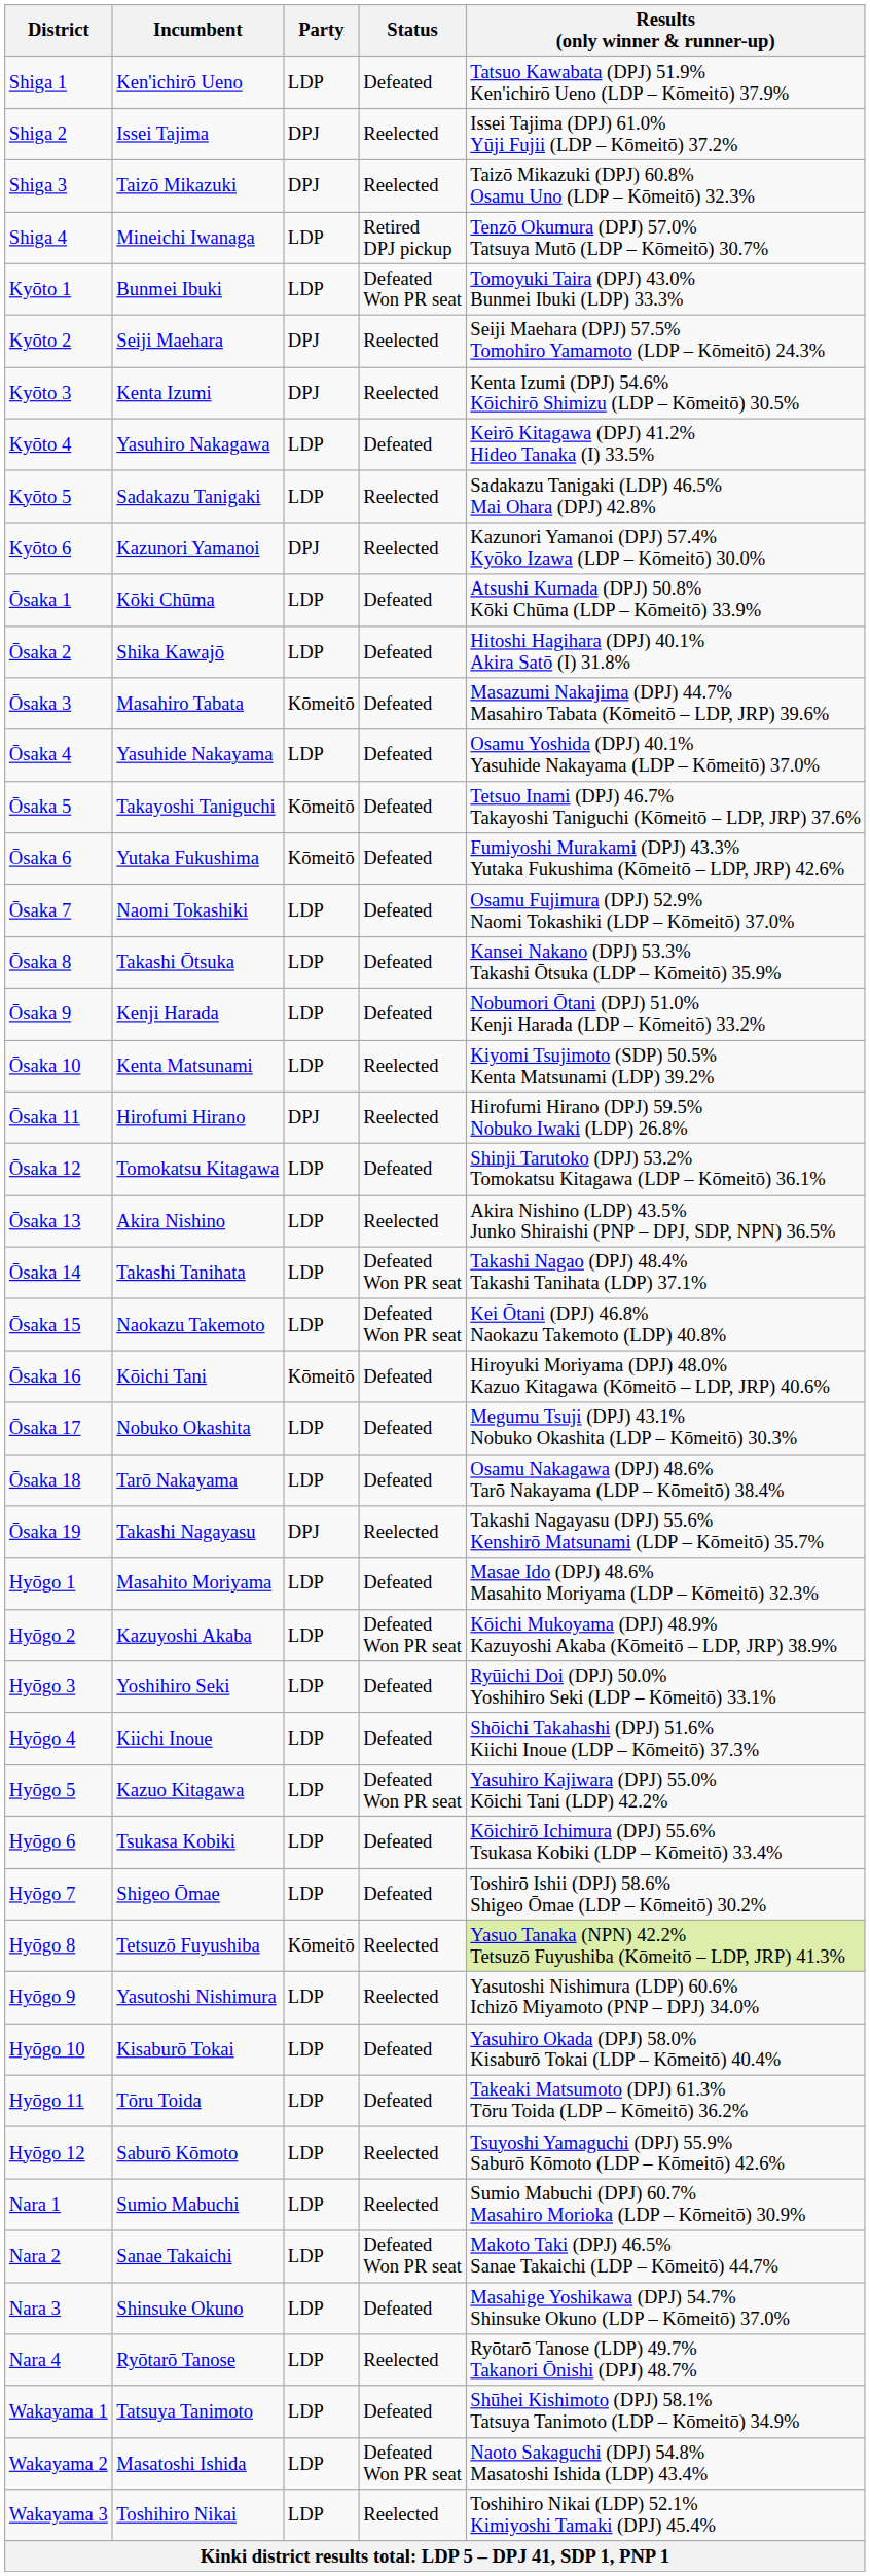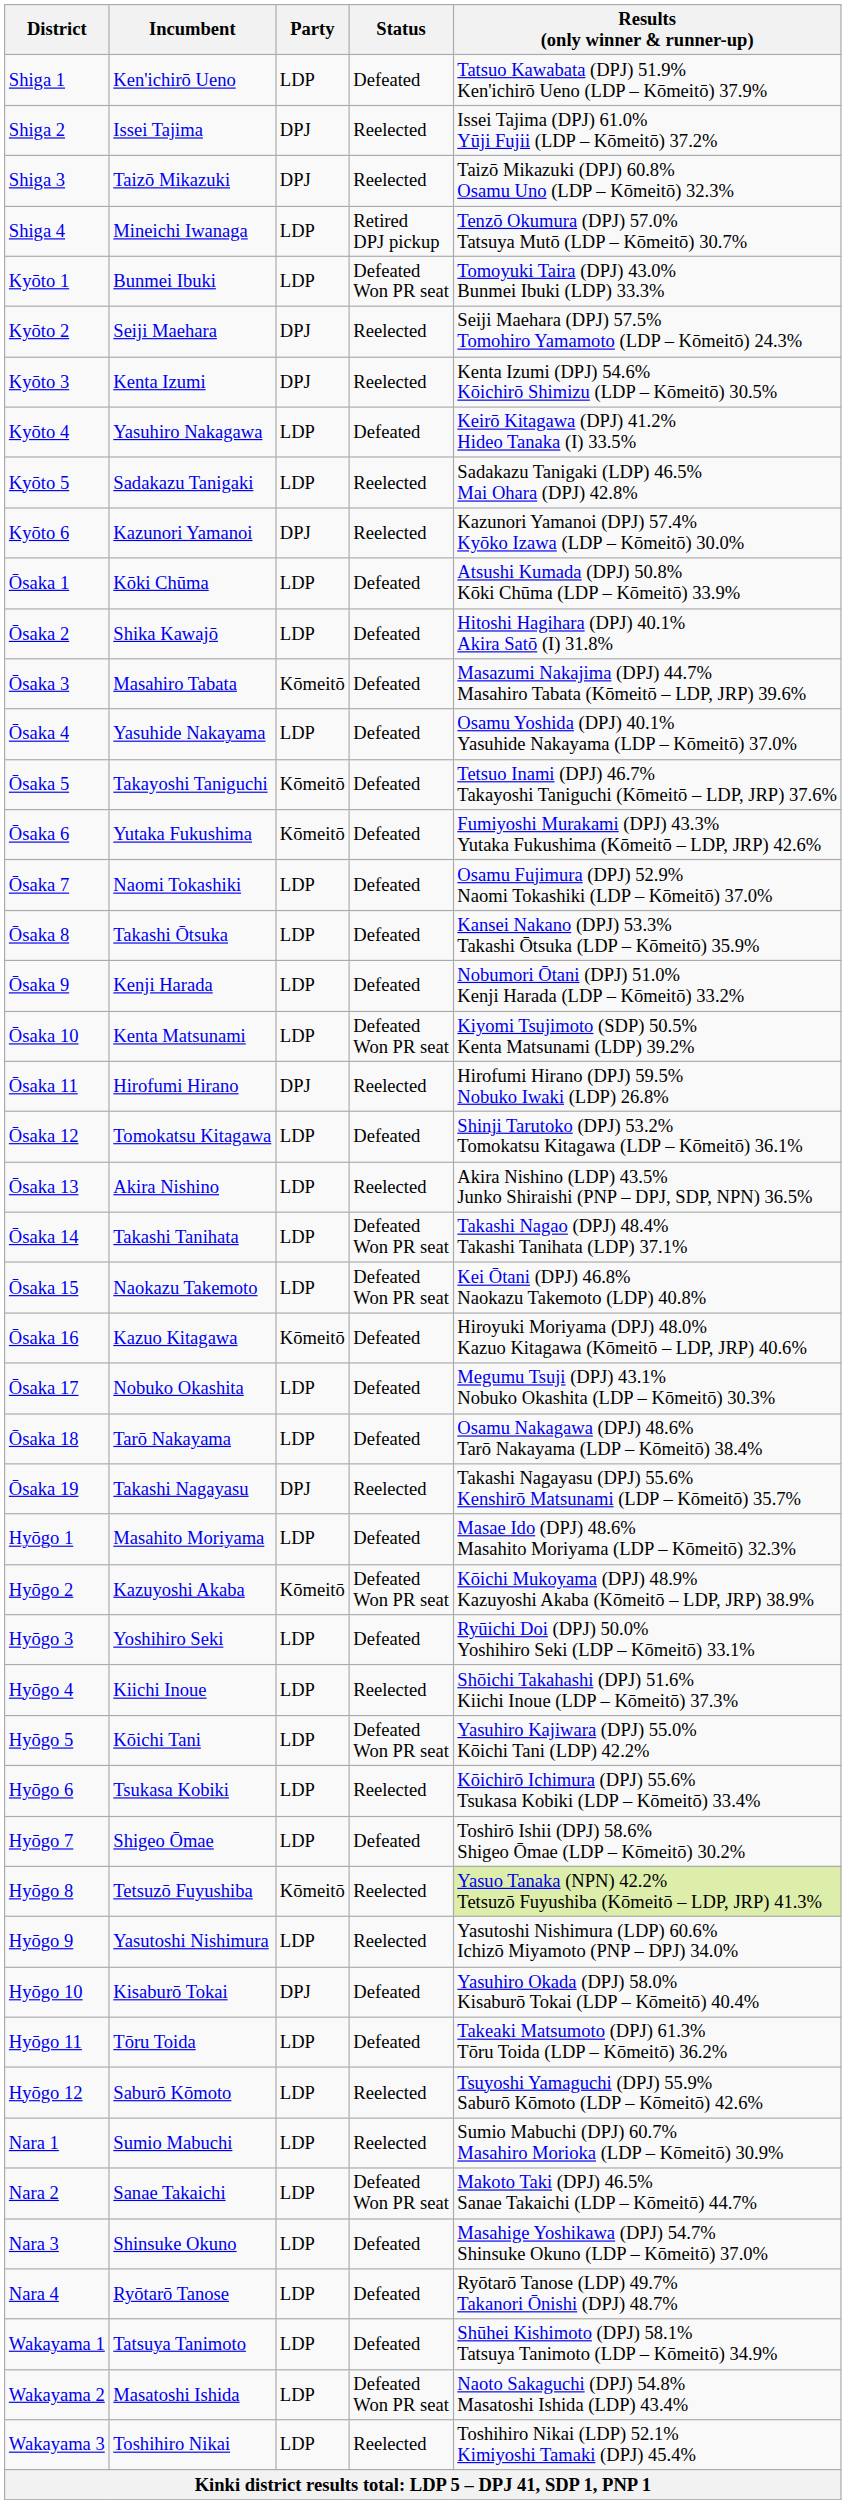 <table class="wikitable">
 <tr>
 <th>District</th>
 <th>Incumbent</th>
 <th>Party</th>
 <th>Status</th>
 <th>Results<br>(only winner & runner-up)</th>
 </tr>
 <tr>
 <td><a href='#'>Shiga 1</a></td>
 <td><a href='#'>Ken'ichirō Ueno</a></td>
 <td>LDP</td>
 <td>Defeated</td>
 <td><a href='#'>Tatsuo Kawabata</a> (DPJ) 51.9%<br>Ken'ichirō Ueno (LDP – Kōmeitō) 37.9%</td>
 </tr>
 <tr>
 <td><a href='#'>Shiga 2</a></td>
 <td><a href='#'>Issei Tajima</a></td>
 <td>DPJ</td>
 <td>Reelected</td>
 <td>Issei Tajima (DPJ) 61.0%<br><a href='#'>Yūji Fujii</a> (LDP – Kōmeitō) 37.2%</td>
 </tr>
 <tr>
 <td><a href='#'>Shiga 3</a></td>
 <td><a href='#'>Taizō Mikazuki</a></td>
 <td>DPJ</td>
 <td>Reelected</td>
 <td>Taizō Mikazuki (DPJ) 60.8%<br><a href='#'>Osamu Uno</a> (LDP – Kōmeitō) 32.3%</td>
 </tr>
 <tr>
 <td><a href='#'>Shiga 4</a></td>
 <td><a href='#'>Mineichi Iwanaga</a></td>
 <td>LDP</td>
 <td>Retired<br>DPJ pickup</td>
 <td><a href='#'>Tenzō Okumura</a> (DPJ) 57.0%<br>Tatsuya Mutō (LDP – Kōmeitō) 30.7%</td>
 </tr>
 <tr>
 <td><a href='#'>Kyōto 1</a></td>
 <td><a href='#'>Bunmei Ibuki</a></td>
 <td>LDP</td>
 <td>Defeated<br>Won PR seat</td>
 <td><a href='#'>Tomoyuki Taira</a> (DPJ) 43.0%<br>Bunmei Ibuki (LDP) 33.3%</td>
 </tr>
 <tr>
 <td><a href='#'>Kyōto 2</a></td>
 <td><a href='#'>Seiji Maehara</a></td>
 <td>DPJ</td>
 <td>Reelected</td>
 <td>Seiji Maehara (DPJ) 57.5%<br><a href='#'>Tomohiro Yamamoto</a> (LDP – Kōmeitō) 24.3%</td>
 </tr>
 <tr>
 <td><a href='#'>Kyōto 3</a></td>
 <td><a href='#'>Kenta Izumi</a></td>
 <td>DPJ</td>
 <td>Reelected</td>
 <td>Kenta Izumi (DPJ) 54.6%<br><a href='#'>Kōichirō Shimizu</a> (LDP – Kōmeitō) 30.5%</td>
 </tr>
 <tr>
 <td><a href='#'>Kyōto 4</a></td>
 <td><a href='#'>Yasuhiro Nakagawa</a></td>
 <td>LDP</td>
 <td>Defeated</td>
 <td><a href='#'>Keirō Kitagawa</a> (DPJ) 41.2%<br><a href='#'>Hideo Tanaka</a> (I) 33.5%</td>
 </tr>
 <tr>
 <td><a href='#'>Kyōto 5</a></td>
 <td><a href='#'>Sadakazu Tanigaki</a></td>
 <td>LDP</td>
 <td>Reelected</td>
 <td>Sadakazu Tanigaki (LDP) 46.5%<br><a href='#'>Mai Ohara</a> (DPJ) 42.8%</td>
 </tr>
 <tr>
 <td><a href='#'>Kyōto 6</a></td>
 <td><a href='#'>Kazunori Yamanoi</a></td>
 <td>DPJ</td>
 <td>Reelected</td>
 <td>Kazunori Yamanoi (DPJ) 57.4%<br><a href='#'>Kyōko Izawa</a> (LDP – Kōmeitō) 30.0%</td>
 </tr>
 <tr>
 <td><a href='#'>Ōsaka 1</a></td>
 <td><a href='#'>Kōki Chūma</a></td>
 <td>LDP</td>
 <td>Defeated</td>
 <td><a href='#'>Atsushi Kumada</a> (DPJ) 50.8%<br>Kōki Chūma (LDP – Kōmeitō) 33.9%</td>
 </tr>
 <tr>
 <td><a href='#'>Ōsaka 2</a></td>
 <td><a href='#'>Shika Kawajō</a></td>
 <td>LDP</td>
 <td>Defeated</td>
 <td><a href='#'>Hitoshi Hagihara</a> (DPJ) 40.1%<br><a href='#'>Akira Satō</a> (I) 31.8%</td>
 </tr>
 <tr>
 <td><a href='#'>Ōsaka 3</a></td>
 <td><a href='#'>Masahiro Tabata</a></td>
 <td>Kōmeitō</td>
 <td>Defeated</td>
 <td><a href='#'>Masazumi Nakajima</a> (DPJ) 44.7%<br>Masahiro Tabata (Kōmeitō – LDP, JRP) 39.6%</td>
 </tr>
 <tr>
 <td><a href='#'>Ōsaka 4</a></td>
 <td><a href='#'>Yasuhide Nakayama</a></td>
 <td>LDP</td>
 <td>Defeated</td>
 <td><a href='#'>Osamu Yoshida</a> (DPJ) 40.1%<br>Yasuhide Nakayama (LDP – Kōmeitō) 37.0%</td>
 </tr>
 <tr>
 <td><a href='#'>Ōsaka 5</a></td>
 <td><a href='#'>Takayoshi Taniguchi</a></td>
 <td>Kōmeitō</td>
 <td>Defeated</td>
 <td><a href='#'>Tetsuo Inami</a> (DPJ) 46.7%<br>Takayoshi Taniguchi (Kōmeitō – LDP, JRP) 37.6%</td>
 </tr>
 <tr>
 <td><a href='#'>Ōsaka 6</a></td>
 <td><a href='#'>Yutaka Fukushima</a></td>
 <td>Kōmeitō</td>
 <td>Defeated</td>
 <td><a href='#'>Fumiyoshi Murakami</a> (DPJ) 43.3%<br>Yutaka Fukushima (Kōmeitō – LDP, JRP) 42.6%</td>
 </tr>
 <tr>
 <td><a href='#'>Ōsaka 7</a></td>
 <td><a href='#'>Naomi Tokashiki</a></td>
 <td>LDP</td>
 <td>Defeated</td>
 <td><a href='#'>Osamu Fujimura</a> (DPJ) 52.9%<br>Naomi Tokashiki (LDP – Kōmeitō) 37.0%</td>
 </tr>
 <tr>
 <td><a href='#'>Ōsaka 8</a></td>
 <td><a href='#'>Takashi Ōtsuka</a></td>
 <td>LDP</td>
 <td>Defeated</td>
 <td><a href='#'>Kansei Nakano</a> (DPJ) 53.3%<br>Takashi Ōtsuka (LDP – Kōmeitō) 35.9%</td>
 </tr>
 <tr>
 <td><a href='#'>Ōsaka 9</a></td>
 <td><a href='#'>Kenji Harada</a></td>
 <td>LDP</td>
 <td>Defeated</td>
 <td><a href='#'>Nobumori Ōtani</a> (DPJ) 51.0%<br>Kenji Harada (LDP – Kōmeitō) 33.2%</td>
 </tr>
 <tr>
 <td><a href='#'>Ōsaka 10</a></td>
 <td><a href='#'>Kenta Matsunami</a></td>
 <td>LDP</td>
-<td>Reelected</td>
+<td>Defeated<br>Won PR seat</td>
 <td><a href='#'>Kiyomi Tsujimoto</a> (SDP) 50.5%<br>Kenta Matsunami (LDP) 39.2%</td>
 </tr>
 <tr>
 <td><a href='#'>Ōsaka 11</a></td>
 <td><a href='#'>Hirofumi Hirano</a></td>
 <td>DPJ</td>
 <td>Reelected</td>
 <td>Hirofumi Hirano (DPJ) 59.5%<br><a href='#'>Nobuko Iwaki</a> (LDP) 26.8%</td>
 </tr>
 <tr>
 <td><a href='#'>Ōsaka 12</a></td>
 <td><a href='#'>Tomokatsu Kitagawa</a></td>
 <td>LDP</td>
 <td>Defeated</td>
 <td><a href='#'>Shinji Tarutoko</a> (DPJ) 53.2%<br>Tomokatsu Kitagawa (LDP – Kōmeitō) 36.1%</td>
 </tr>
 <tr>
 <td><a href='#'>Ōsaka 13</a></td>
 <td><a href='#'>Akira Nishino</a></td>
 <td>LDP</td>
 <td>Reelected</td>
 <td>Akira Nishino (LDP) 43.5%<br>Junko Shiraishi (PNP – DPJ, SDP, NPN) 36.5%</td>
 </tr>
 <tr>
 <td><a href='#'>Ōsaka 14</a></td>
 <td><a href='#'>Takashi Tanihata</a></td>
 <td>LDP</td>
 <td>Defeated<br>Won PR seat</td>
 <td><a href='#'>Takashi Nagao</a> (DPJ) 48.4%<br>Takashi Tanihata (LDP) 37.1%</td>
 </tr>
 <tr>
 <td><a href='#'>Ōsaka 15</a></td>
 <td><a href='#'>Naokazu Takemoto</a></td>
 <td>LDP</td>
 <td>Defeated<br>Won PR seat</td>
 <td><a href='#'>Kei Ōtani</a> (DPJ) 46.8%<br>Naokazu Takemoto (LDP) 40.8%</td>
 </tr>
 <tr>
 <td><a href='#'>Ōsaka 16</a></td>
-<td><a href='#'>Kōichi Tani</a></td>
+<td><a href='#'>Kazuo Kitagawa</a></td>
 <td>Kōmeitō</td>
 <td>Defeated</td>
 <td>Hiroyuki Moriyama (DPJ) 48.0%<br>Kazuo Kitagawa (Kōmeitō – LDP, JRP) 40.6%</td>
 </tr>
 <tr>
 <td><a href='#'>Ōsaka 17</a></td>
 <td><a href='#'>Nobuko Okashita</a></td>
 <td>LDP</td>
 <td>Defeated</td>
 <td><a href='#'>Megumu Tsuji</a> (DPJ) 43.1%<br>Nobuko Okashita (LDP – Kōmeitō) 30.3%</td>
 </tr>
 <tr>
 <td><a href='#'>Ōsaka 18</a></td>
 <td><a href='#'>Tarō Nakayama</a></td>
 <td>LDP</td>
 <td>Defeated</td>
 <td><a href='#'>Osamu Nakagawa</a> (DPJ) 48.6%<br>Tarō Nakayama (LDP – Kōmeitō) 38.4%</td>
 </tr>
 <tr>
 <td><a href='#'>Ōsaka 19</a></td>
 <td><a href='#'>Takashi Nagayasu</a></td>
 <td>DPJ</td>
 <td>Reelected</td>
 <td>Takashi Nagayasu (DPJ) 55.6%<br><a href='#'>Kenshirō Matsunami</a> (LDP – Kōmeitō) 35.7%</td>
 </tr>
 <tr>
 <td><a href='#'>Hyōgo 1</a></td>
 <td><a href='#'>Masahito Moriyama</a></td>
 <td>LDP</td>
 <td>Defeated</td>
 <td><a href='#'>Masae Ido</a> (DPJ) 48.6%<br>Masahito Moriyama (LDP – Kōmeitō) 32.3%</td>
 </tr>
 <tr>
 <td><a href='#'>Hyōgo 2</a></td>
 <td><a href='#'>Kazuyoshi Akaba</a></td>
-<td>LDP</td>
+<td>Kōmeitō</td>
 <td>Defeated<br>Won PR seat</td>
 <td><a href='#'>Kōichi Mukoyama</a> (DPJ) 48.9%<br>Kazuyoshi Akaba (Kōmeitō – LDP, JRP) 38.9%</td>
 </tr>
 <tr>
 <td><a href='#'>Hyōgo 3</a></td>
 <td><a href='#'>Yoshihiro Seki</a></td>
 <td>LDP</td>
 <td>Defeated</td>
 <td><a href='#'>Ryūichi Doi</a> (DPJ) 50.0%<br>Yoshihiro Seki (LDP – Kōmeitō) 33.1%</td>
 </tr>
 <tr>
 <td><a href='#'>Hyōgo 4</a></td>
 <td><a href='#'>Kiichi Inoue</a></td>
 <td>LDP</td>
-<td>Defeated</td>
+<td>Reelected</td>
 <td><a href='#'>Shōichi Takahashi</a> (DPJ) 51.6%<br>Kiichi Inoue (LDP – Kōmeitō) 37.3%</td>
 </tr>
 <tr>
 <td><a href='#'>Hyōgo 5</a></td>
-<td><a href='#'>Kazuo Kitagawa</a></td>
+<td><a href='#'>Kōichi Tani</a></td>
 <td>LDP</td>
 <td>Defeated<br>Won PR seat</td>
 <td><a href='#'>Yasuhiro Kajiwara</a> (DPJ) 55.0%<br>Kōichi Tani (LDP) 42.2%</td>
 </tr>
 <tr>
 <td><a href='#'>Hyōgo 6</a></td>
 <td><a href='#'>Tsukasa Kobiki</a></td>
 <td>LDP</td>
-<td>Defeated</td>
+<td>Reelected</td>
 <td><a href='#'>Kōichirō Ichimura</a> (DPJ) 55.6%<br>Tsukasa Kobiki (LDP – Kōmeitō) 33.4%</td>
 </tr>
 <tr>
 <td><a href='#'>Hyōgo 7</a></td>
 <td><a href='#'>Shigeo Ōmae</a></td>
 <td>LDP</td>
 <td>Defeated</td>
 <td>Toshirō Ishii (DPJ) 58.6%<br>Shigeo Ōmae (LDP – Kōmeitō) 30.2%</td>
 </tr>
 <tr>
 <td><a href='#'>Hyōgo 8</a></td>
 <td><a href='#'>Tetsuzō Fuyushiba</a></td>
 <td>Kōmeitō</td>
 <td>Reelected</td>
 <td style="background:#dea;"><a href='#'>Yasuo Tanaka</a> (NPN) 42.2%<br>Tetsuzō Fuyushiba (Kōmeitō – LDP, JRP) 41.3%</td>
 </tr>
 <tr>
 <td><a href='#'>Hyōgo 9</a></td>
 <td><a href='#'>Yasutoshi Nishimura</a></td>
 <td>LDP</td>
 <td>Reelected</td>
 <td>Yasutoshi Nishimura (LDP) 60.6%<br>Ichizō Miyamoto (PNP – DPJ) 34.0%</td>
 </tr>
 <tr>
 <td><a href='#'>Hyōgo 10</a></td>
 <td><a href='#'>Kisaburō Tokai</a></td>
-<td>LDP</td>
+<td>DPJ</td>
 <td>Defeated</td>
 <td><a href='#'>Yasuhiro Okada</a> (DPJ) 58.0%<br>Kisaburō Tokai (LDP – Kōmeitō) 40.4%</td>
 </tr>
 <tr>
 <td><a href='#'>Hyōgo 11</a></td>
 <td><a href='#'>Tōru Toida</a></td>
 <td>LDP</td>
 <td>Defeated</td>
 <td><a href='#'>Takeaki Matsumoto</a> (DPJ) 61.3%<br>Tōru Toida (LDP – Kōmeitō) 36.2%</td>
 </tr>
 <tr>
 <td><a href='#'>Hyōgo 12</a></td>
 <td><a href='#'>Saburō Kōmoto</a></td>
 <td>LDP</td>
 <td>Reelected</td>
 <td><a href='#'>Tsuyoshi Yamaguchi</a> (DPJ) 55.9%<br>Saburō Kōmoto (LDP – Kōmeitō) 42.6%</td>
 </tr>
 <tr>
 <td><a href='#'>Nara 1</a></td>
 <td><a href='#'>Sumio Mabuchi</a></td>
 <td>LDP</td>
 <td>Reelected</td>
 <td>Sumio Mabuchi (DPJ) 60.7%<br><a href='#'>Masahiro Morioka</a> (LDP – Kōmeitō) 30.9%</td>
 </tr>
 <tr>
 <td><a href='#'>Nara 2</a></td>
 <td><a href='#'>Sanae Takaichi</a></td>
 <td>LDP</td>
 <td>Defeated<br>Won PR seat</td>
 <td><a href='#'>Makoto Taki</a> (DPJ) 46.5%<br>Sanae Takaichi (LDP – Kōmeitō) 44.7%</td>
 </tr>
 <tr>
 <td><a href='#'>Nara 3</a></td>
 <td><a href='#'>Shinsuke Okuno</a></td>
 <td>LDP</td>
 <td>Defeated</td>
 <td><a href='#'>Masahige Yoshikawa</a> (DPJ) 54.7%<br>Shinsuke Okuno (LDP – Kōmeitō) 37.0%</td>
 </tr>
 <tr>
 <td><a href='#'>Nara 4</a></td>
 <td><a href='#'>Ryōtarō Tanose</a></td>
 <td>LDP</td>
-<td>Reelected</td>
+<td>Defeated</td>
 <td>Ryōtarō Tanose (LDP) 49.7%<br><a href='#'>Takanori Ōnishi</a> (DPJ) 48.7%</td>
 </tr>
 <tr>
 <td><a href='#'>Wakayama 1</a></td>
 <td><a href='#'>Tatsuya Tanimoto</a></td>
 <td>LDP</td>
 <td>Defeated</td>
 <td><a href='#'>Shūhei Kishimoto</a> (DPJ) 58.1%<br>Tatsuya Tanimoto (LDP – Kōmeitō) 34.9%</td>
 </tr>
 <tr>
 <td><a href='#'>Wakayama 2</a></td>
 <td><a href='#'>Masatoshi Ishida</a></td>
 <td>LDP</td>
 <td>Defeated<br>Won PR seat</td>
 <td><a href='#'>Naoto Sakaguchi</a> (DPJ) 54.8%<br>Masatoshi Ishida (LDP) 43.4%</td>
 </tr>
 <tr>
 <td><a href='#'>Wakayama 3</a></td>
 <td><a href='#'>Toshihiro Nikai</a></td>
 <td>LDP</td>
 <td>Reelected</td>
 <td>Toshihiro Nikai (LDP) 52.1%<br><a href='#'>Kimiyoshi Tamaki</a> (DPJ) 45.4%</td>
 </tr>
 <tr>
 <th colspan="5">Kinki district results total: LDP 5 – DPJ 41, SDP 1, PNP 1</th>
 </tr>
 </table>
